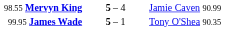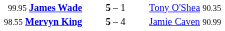 <table style="text-align:center">
 <tr>
 <th width=223></th>
 <th width=100></th>
 <th width=223></th>
 </tr>
 <tr>
+<td align=right><small><span>99.95</span></small> <strong><a href='#'>James Wade</a></strong> </td>
+<td><strong>5</strong> – 1</td>
+<td align=left> <a href='#'>Tony O'Shea</a> <small><span>90.35</span></small></td>
+</tr>
+<tr>
 <td align=right><small><span>98.55</span></small> <strong><a href='#'>Mervyn King</a></strong> </td>
 <td><strong>5</strong> – 4</td>
 <td align=left> <a href='#'>Jamie Caven</a> <small><span>90.99</span></small></td>
 </tr>
-<tr>
-<td align=right><small><span>99.95</span></small> <strong><a href='#'>James Wade</a></strong> </td>
-<td><strong>5</strong> – 1</td>
-<td align=left> <a href='#'>Tony O'Shea</a> <small><span>90.35</span></small></td>
-</tr>
 </table>
